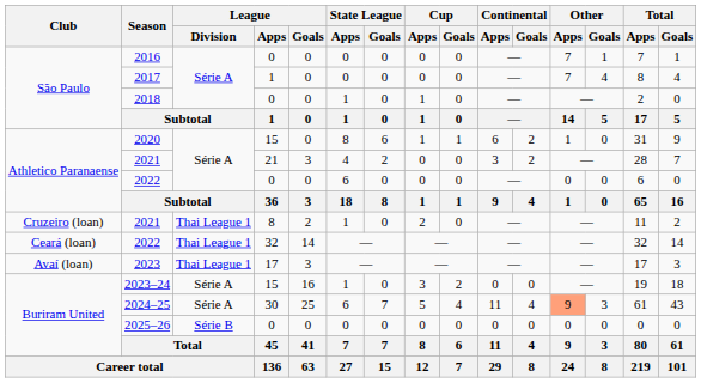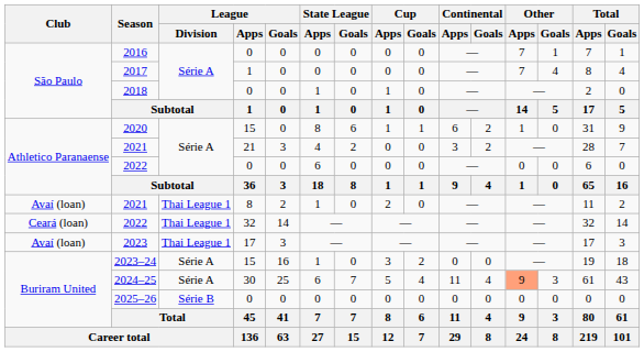 <table class="wikitable" style="text-align: center;">
 <tr>
 <th rowspan="2">Club</th>
 <th rowspan="2">Season</th>
 <th colspan="3">League</th>
 <th colspan="2">State League</th>
 <th colspan="2">Cup</th>
 <th colspan="2">Continental</th>
 <th colspan="2">Other</th>
 <th colspan="2">Total</th>
 </tr>
 <tr>
 <th>Division</th>
 <th>Apps</th>
 <th>Goals</th>
 <th>Apps</th>
 <th>Goals</th>
 <th>Apps</th>
 <th>Goals</th>
 <th>Apps</th>
 <th>Goals</th>
 <th>Apps</th>
 <th>Goals</th>
 <th>Apps</th>
 <th>Goals</th>
 </tr>
 <tr>
 <td rowspan="4" valign="center"><a href='#'>São Paulo</a></td>
 <td><a href='#'>2016</a></td>
 <td rowspan=3><a href='#'>Série A</a></td>
 <td>0</td>
 <td>0</td>
 <td>0</td>
 <td>0</td>
 <td>0</td>
 <td>0</td>
 <td colspan="2">—</td>
 <td>7</td>
 <td>1</td>
 <td>7</td>
 <td>1</td>
 </tr>
 <tr>
 <td><a href='#'>2017</a></td>
 <td>1</td>
 <td>0</td>
 <td>0</td>
 <td>0</td>
 <td>0</td>
 <td>0</td>
 <td colspan="2">—</td>
 <td>7</td>
 <td>4</td>
 <td>8</td>
 <td>4</td>
 </tr>
 <tr>
 <td><a href='#'>2018</a></td>
 <td>0</td>
 <td>0</td>
 <td>1</td>
 <td>0</td>
 <td>1</td>
 <td>0</td>
 <td colspan="2">—</td>
 <td colspan="2">—</td>
 <td>2</td>
 <td>0</td>
 </tr>
 <tr>
 <th colspan="2">Subtotal</th>
 <th>1</th>
 <th>0</th>
 <th>1</th>
 <th>0</th>
 <th>1</th>
 <th>0</th>
 <th colspan="2">—</th>
 <th>14</th>
 <th>5</th>
 <th>17</th>
 <th>5</th>
 </tr>
 <tr>
 <td rowspan="4" valign="center"><a href='#'>Athletico Paranaense</a></td>
 <td><a href='#'>2020</a></td>
 <td rowspan="3">Série A</td>
 <td>15</td>
 <td>0</td>
 <td>8</td>
 <td>6</td>
 <td>1</td>
 <td>1</td>
 <td>6</td>
 <td>2</td>
 <td>1</td>
 <td>0</td>
 <td>31</td>
 <td>9</td>
 </tr>
 <tr>
 <td><a href='#'>2021</a></td>
 <td>21</td>
 <td>3</td>
 <td>4</td>
 <td>2</td>
 <td>0</td>
 <td>0</td>
 <td>3</td>
 <td>2</td>
 <td colspan="2">—</td>
 <td>28</td>
 <td>7</td>
 </tr>
 <tr>
 <td><a href='#'>2022</a></td>
 <td>0</td>
 <td>0</td>
 <td>6</td>
 <td>0</td>
 <td>0</td>
 <td>0</td>
 <td colspan="2">—</td>
 <td>0</td>
 <td>0</td>
 <td>6</td>
 <td>0</td>
 </tr>
 <tr>
 <th colspan="2">Subtotal</th>
 <th>36</th>
 <th>3</th>
 <th>18</th>
 <th>8</th>
 <th>1</th>
 <th>1</th>
 <th>9</th>
 <th>4</th>
 <th>1</th>
 <th>0</th>
 <th>65</th>
 <th>16</th>
 </tr>
 <tr>
-<td valign="center"><a href='#'>Cruzeiro</a> (loan)</td>
+<td valign="center"><a href='#'>Avaí</a> (loan)</td>
 <td><a href='#'>2021</a></td>
 <td><a href='#'>Thai League 1</a></td>
 <td>8</td>
 <td>2</td>
 <td>1</td>
 <td>0</td>
 <td>2</td>
 <td>0</td>
 <td colspan="2">—</td>
 <td colspan="2">—</td>
 <td>11</td>
 <td>2</td>
 </tr>
 <tr>
 <td valign="center"><a href='#'>Ceará</a> (loan)</td>
 <td><a href='#'>2022</a></td>
 <td><a href='#'>Thai League 1</a></td>
 <td>32</td>
 <td>14</td>
 <td colspan="2">—</td>
 <td colspan="2">—</td>
 <td colspan="2">—</td>
 <td colspan="2">—</td>
 <td>32</td>
 <td>14</td>
 </tr>
 <tr>
 <td valign="center"><a href='#'>Avaí</a> (loan)</td>
 <td><a href='#'>2023</a></td>
 <td><a href='#'>Thai League 1</a></td>
 <td>17</td>
 <td>3</td>
 <td colspan="2">—</td>
 <td colspan="2">—</td>
 <td colspan="2">—</td>
 <td colspan="2">—</td>
 <td>17</td>
 <td>3</td>
 </tr>
 <tr>
 <td rowspan="4"><a href='#'>Buriram United</a></td>
 <td><a href='#'>2023–24</a></td>
 <td>Série A</td>
 <td>15</td>
 <td>16</td>
 <td>1</td>
 <td>0</td>
 <td>3</td>
 <td>2</td>
 <td>0</td>
 <td>0</td>
 <td colspan='2'>—</td>
 <td>19</td>
 <td>18</td>
 </tr>
 <tr>
 <td><a href='#'>2024–25</a></td>
 <td>Série A</td>
 <td>30</td>
 <td>25</td>
 <td>6</td>
 <td>7</td>
 <td>5</td>
 <td>4</td>
 <td>11</td>
 <td>4</td>
 <td style="background: lightsalmon;">9 </td>
 <td>3</td>
 <td>61</td>
 <td>43</td>
 </tr>
 <tr>
 <td><a href='#'>2025–26</a></td>
 <td><a href='#'>Série B</a></td>
 <td>0</td>
 <td>0</td>
 <td>0</td>
 <td>0</td>
 <td>0</td>
 <td>0</td>
 <td>0</td>
 <td>0</td>
 <td>0</td>
 <td>0</td>
 <td>0</td>
 <td>0</td>
 </tr>
 <tr>
 <th colspan=2>Total</th>
 <th>45</th>
 <th>41</th>
 <th>7</th>
 <th>7</th>
 <th>8</th>
 <th>6</th>
 <th>11</th>
 <th>4</th>
 <th>9</th>
 <th>3</th>
 <th>80</th>
 <th>61</th>
 </tr>
 <tr>
 <th colspan="3"><strong>Career total</strong></th>
 <th>136</th>
 <th>63</th>
 <th>27</th>
 <th>15</th>
 <th>12</th>
 <th>7</th>
 <th>29</th>
 <th>8</th>
 <th>24</th>
 <th>8</th>
 <th>219</th>
 <th>101</th>
 </tr>
 </table>
